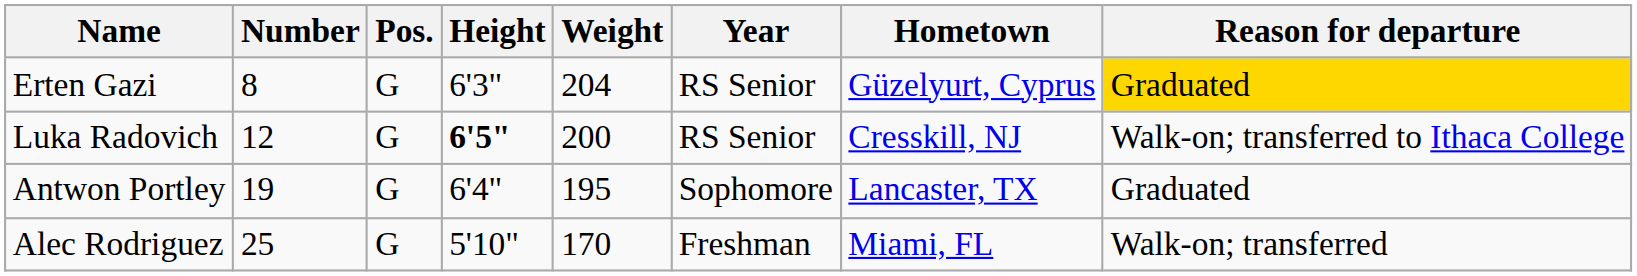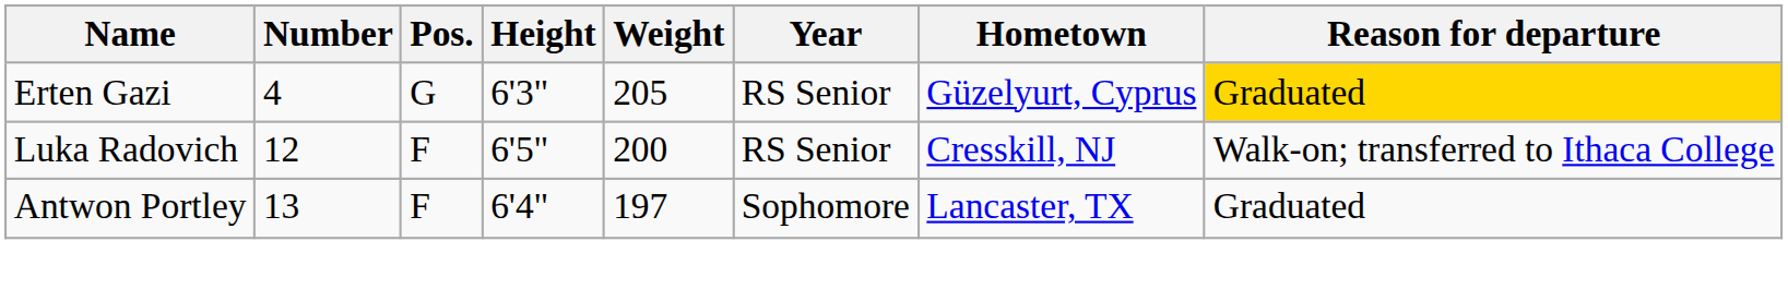 <table class="wikitable sortable" border="1">
 <tr>
 <th>Name</th>
 <th>Number</th>
 <th>Pos.</th>
 <th>Height</th>
 <th>Weight</th>
 <th>Year</th>
 <th>Hometown</th>
 <th class="unsortable">Reason for departure</th>
 </tr>
 <tr>
 <td>Erten Gazi</td>
-<td>8</td>
+<td>4</td>
 <td>G</td>
 <td>6'3"</td>
-<td>204</td>
+<td>205</td>
 <td>RS Senior</td>
 <td><a href='#'>Güzelyurt, Cyprus</a></td>
 <td style="background: gold;">Graduated</td>
 </tr>
 <tr>
 <td>Luka Radovich</td>
 <td>12</td>
-<td>G</td>
-<td><strong>6'5"</strong></td>
+<td>F</td>
+<td>6'5"</td>
 <td>200</td>
 <td>RS Senior</td>
 <td><a href='#'>Cresskill, NJ</a></td>
 <td>Walk-on; transferred to <a href='#'>Ithaca College</a></td>
 </tr>
 <tr>
 <td>Antwon Portley</td>
-<td>19</td>
-<td>G</td>
+<td>13</td>
+<td>F</td>
 <td>6'4"</td>
-<td>195</td>
+<td>197</td>
 <td>Sophomore</td>
 <td><a href='#'>Lancaster, TX</a></td>
 <td>Graduated</td>
 </tr>
-<tr>
-<td>Alec Rodriguez</td>
-<td>25</td>
-<td>G</td>
-<td>5'10"</td>
-<td>170</td>
-<td>Freshman</td>
-<td><a href='#'>Miami, FL</a></td>
-<td>Walk-on; transferred</td>
-</tr>
 </table>
